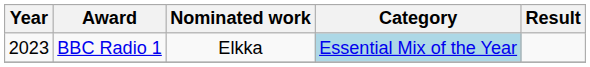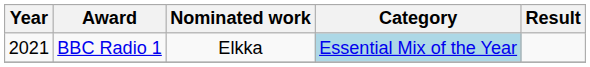 <table class="wikitable plainrowheaders" style="text-align:center;">
 <tr>
 <th>Year</th>
 <th>Award</th>
 <th>Nominated work</th>
 <th>Category</th>
 <th>Result</th>
 </tr>
 <tr>
-<td>2023</td>
+<td>2021</td>
 <td rowspan="1"><a href='#'>BBC Radio 1</a></td>
 <td>Elkka</td>
 <td style="background: lightblue;"><a href='#'>Essential Mix of the Year</a></td>
 <td></td>
 </tr>
 <tr>
 </tr>
 </table>
